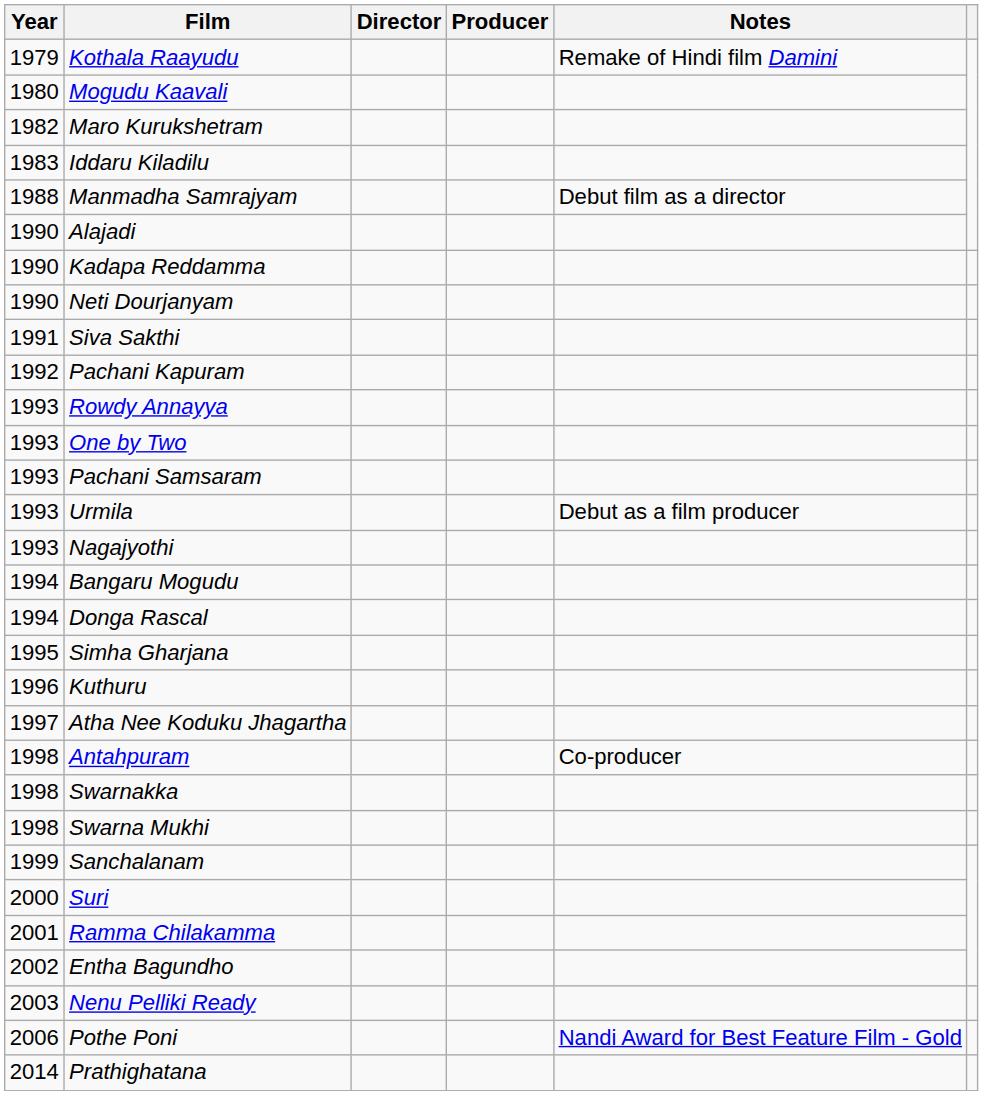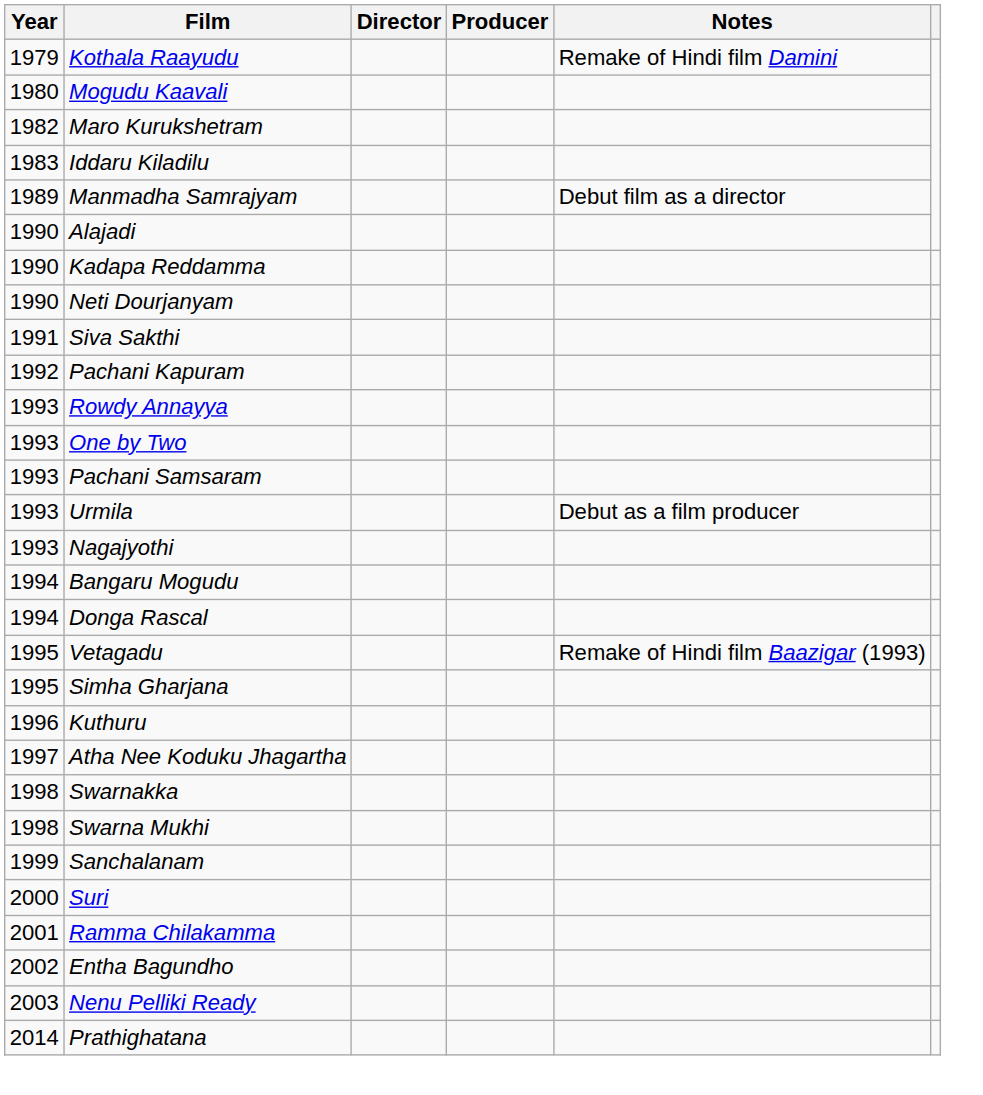 <table class="wikitable sortable plainrowheaders">
 <tr>
 <th scope="col">Year</th>
 <th scope="col">Film</th>
 <th scope="col">Director</th>
 <th scope="col">Producer</th>
 <th scope="col" class="unsortable">Notes</th>
 <th scope="col" class="unsortable"></th>
 </tr>
 <tr>
 <td>1979</td>
 <td><em><a href='#'>Kothala Raayudu</a></em></td>
 <td></td>
 <td></td>
 <td>Remake of Hindi film <em><a href='#'>Damini</a></em></td>
 <td rowspan="6"></td>
 </tr>
 <tr>
 <td>1980</td>
 <td><em><a href='#'>Mogudu Kaavali</a></em></td>
 <td></td>
 <td></td>
 <td></td>
 </tr>
 <tr>
 <td>1982</td>
 <td><em>Maro Kurukshetram</em></td>
 <td></td>
 <td></td>
 <td></td>
 </tr>
 <tr>
 <td>1983</td>
 <td><em>Iddaru Kiladilu</em></td>
 <td></td>
 <td></td>
 <td></td>
 </tr>
 <tr>
-<td>1988</td>
+<td>1989</td>
 <td><em>Manmadha Samrajyam</em></td>
 <td></td>
 <td></td>
 <td>Debut film as a director</td>
 </tr>
 <tr>
 <td>1990</td>
 <td><em>Alajadi</em></td>
 <td></td>
 <td></td>
 <td></td>
 </tr>
 <tr>
 <td>1990</td>
 <td><em>Kadapa Reddamma</em></td>
 <td></td>
 <td></td>
 <td></td>
 <td></td>
 </tr>
 <tr>
 <td>1990</td>
 <td><em>Neti Dourjanyam</em></td>
 <td></td>
 <td></td>
 <td></td>
 <td></td>
 </tr>
 <tr>
 <td>1991</td>
 <td><em>Siva Sakthi</em></td>
 <td></td>
 <td></td>
 <td></td>
 <td></td>
 </tr>
 <tr>
 <td>1992</td>
 <td><em>Pachani Kapuram</em></td>
 <td></td>
 <td></td>
 <td></td>
 <td></td>
 </tr>
 <tr>
 <td>1993</td>
 <td><em><a href='#'>Rowdy Annayya</a></em></td>
 <td></td>
 <td></td>
 <td></td>
 <td></td>
 </tr>
 <tr>
 <td>1993</td>
 <td><a href='#'><em>One by Two</em></a></td>
 <td></td>
 <td></td>
 <td></td>
 <td></td>
 </tr>
 <tr>
 <td>1993</td>
 <td><em>Pachani Samsaram</em></td>
 <td></td>
 <td></td>
 <td></td>
 <td></td>
 </tr>
 <tr>
 <td>1993</td>
 <td><em>Urmila</em></td>
 <td></td>
 <td></td>
 <td>Debut as a film producer</td>
 <td></td>
 </tr>
 <tr>
 <td>1993</td>
 <td><em>Nagajyothi</em></td>
 <td></td>
 <td></td>
 <td></td>
 <td></td>
 </tr>
 <tr>
 <td>1994</td>
 <td><em>Bangaru Mogudu</em></td>
 <td></td>
 <td></td>
 <td></td>
 <td></td>
 </tr>
 <tr>
 <td>1994</td>
 <td><em>Donga Rascal</em></td>
 <td></td>
 <td></td>
 <td></td>
 <td></td>
 </tr>
 <tr>
 <td>1995</td>
+<td><em>Vetagadu</em></td>
+<td></td>
+<td></td>
+<td>Remake of Hindi film <em><a href='#'>Baazigar</a></em> (1993)</td>
+<td></td>
+</tr>
+<tr>
+<td>1995</td>
 <td><em>Simha Gharjana</em></td>
 <td></td>
 <td></td>
 <td></td>
 <td></td>
 </tr>
 <tr>
 <td>1996</td>
 <td><em>Kuthuru</em></td>
 <td></td>
 <td></td>
 <td></td>
 <td></td>
 </tr>
 <tr>
 <td>1997</td>
 <td><em>Atha Nee Koduku Jhagartha</em></td>
 <td></td>
 <td></td>
 <td></td>
-<td></td>
-</tr>
-<tr>
-<td>1998</td>
-<td><em><a href='#'>Antahpuram</a></em></td>
-<td></td>
-<td></td>
-<td>Co-producer</td>
 <td></td>
 </tr>
 <tr>
 <td>1998</td>
 <td><em>Swarnakka</em></td>
 <td></td>
 <td></td>
 <td></td>
 <td></td>
 </tr>
 <tr>
 <td>1998</td>
 <td><em>Swarna Mukhi</em></td>
 <td></td>
 <td></td>
 <td></td>
 <td></td>
 </tr>
 <tr>
 <td>1999</td>
 <td><em>Sanchalanam</em></td>
 <td></td>
 <td></td>
 <td></td>
 <td rowspan="4"></td>
 </tr>
 <tr>
 <td>2000</td>
 <td><a href='#'><em>Suri</em></a></td>
 <td></td>
 <td></td>
 <td></td>
 </tr>
 <tr>
 <td>2001</td>
 <td><em><a href='#'>Ramma Chilakamma</a></em></td>
 <td></td>
 <td></td>
 <td></td>
 </tr>
 <tr>
 <td>2002</td>
 <td><em>Entha Bagundho</em></td>
 <td></td>
 <td></td>
 <td></td>
 </tr>
 <tr>
 <td>2003</td>
 <td><em><a href='#'>Nenu Pelliki Ready</a></em></td>
 <td></td>
 <td></td>
 <td></td>
 <td></td>
 </tr>
 <tr>
-<td>2006</td>
-<td><em>Pothe Poni</em></td>
-<td></td>
-<td></td>
-<td><a href='#'>Nandi Award for Best Feature Film - Gold</a></td>
-<td></td>
-</tr>
-<tr>
 <td>2014</td>
 <td><em>Prathighatana</em></td>
 <td></td>
 <td></td>
 <td></td>
 <td></td>
 </tr>
 </table>
